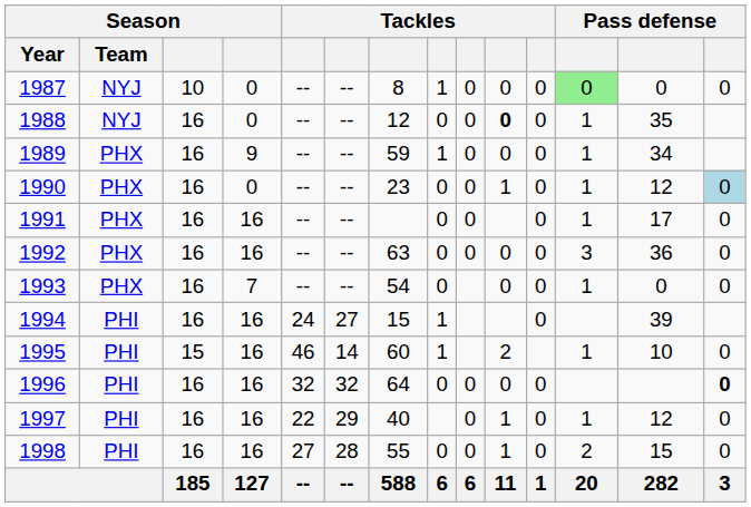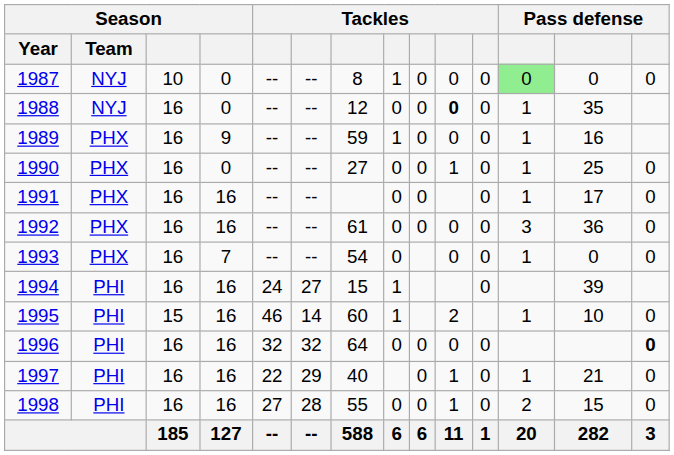 <table class= "wikitable sortable" float="left" border="1" style="text-align:center; width:45%;">
 <tr>
 <th colspan=4>Season</th>
 <th colspan=7>Tackles</th>
 <th colspan=3>Pass defense</th>
 </tr>
 <tr>
 <th>Year</th>
 <th>Team</th>
 <th></th>
 <th></th>
 <th></th>
 <th></th>
 <th></th>
 <th></th>
 <th></th>
 <th></th>
 <th></th>
 <th></th>
 <th></th>
 <th></th>
 </tr>
 <tr>
 <td><a href='#'>1987</a></td>
 <td><a href='#'>NYJ</a></td>
 <td>10</td>
 <td>0</td>
 <td>--</td>
 <td>--</td>
 <td>8</td>
 <td>1</td>
 <td>0</td>
 <td>0</td>
 <td>0</td>
 <td style="background: lightgreen;">0</td>
 <td>0</td>
 <td>0</td>
 </tr>
 <tr>
 <td><a href='#'>1988</a></td>
 <td><a href='#'>NYJ</a></td>
 <td>16</td>
 <td>0</td>
 <td>--</td>
 <td>--</td>
 <td>12</td>
 <td>0</td>
 <td>0</td>
 <td><strong>0</strong></td>
 <td>0</td>
 <td>1</td>
 <td>35</td>
 <td></td>
 </tr>
 <tr>
 <td><a href='#'>1989</a></td>
 <td><a href='#'>PHX</a></td>
 <td>16</td>
 <td>9</td>
 <td>--</td>
 <td>--</td>
 <td>59</td>
 <td>1</td>
 <td>0</td>
 <td>0</td>
 <td>0</td>
 <td>1</td>
-<td>34</td>
+<td>16</td>
 <td></td>
 </tr>
 <tr>
 <td><a href='#'>1990</a></td>
 <td><a href='#'>PHX</a></td>
 <td>16</td>
 <td>0</td>
 <td>--</td>
 <td>--</td>
-<td>23</td>
+<td>27</td>
 <td>0</td>
 <td>0</td>
 <td>1</td>
 <td>0</td>
 <td>1</td>
-<td>12</td>
-<td style="background: lightblue;">0</td>
+<td>25</td>
+<td>0</td>
 </tr>
 <tr>
 <td><a href='#'>1991</a></td>
 <td><a href='#'>PHX</a></td>
 <td>16</td>
 <td>16</td>
 <td>--</td>
 <td>--</td>
 <td></td>
 <td>0</td>
 <td>0</td>
 <td></td>
 <td>0</td>
 <td>1</td>
 <td>17</td>
 <td>0</td>
 </tr>
 <tr>
 <td><a href='#'>1992</a></td>
 <td><a href='#'>PHX</a></td>
 <td>16</td>
 <td>16</td>
 <td>--</td>
 <td>--</td>
-<td>63</td>
+<td>61</td>
 <td>0</td>
 <td>0</td>
 <td>0</td>
 <td>0</td>
 <td>3</td>
 <td>36</td>
 <td>0</td>
 </tr>
 <tr>
 <td><a href='#'>1993</a></td>
 <td><a href='#'>PHX</a></td>
 <td>16</td>
 <td>7</td>
 <td>--</td>
 <td>--</td>
 <td>54</td>
 <td>0</td>
 <td></td>
 <td>0</td>
 <td>0</td>
 <td>1</td>
 <td>0</td>
 <td>0</td>
 </tr>
 <tr>
 <td><a href='#'>1994</a></td>
 <td><a href='#'>PHI</a></td>
 <td>16</td>
 <td>16</td>
 <td>24</td>
 <td>27</td>
 <td>15</td>
 <td>1</td>
 <td></td>
 <td></td>
 <td>0</td>
 <td></td>
 <td>39</td>
 <td></td>
 </tr>
 <tr>
 <td><a href='#'>1995</a></td>
 <td><a href='#'>PHI</a></td>
 <td>15</td>
 <td>16</td>
 <td>46</td>
 <td>14</td>
 <td>60</td>
 <td>1</td>
 <td></td>
 <td>2</td>
 <td></td>
 <td>1</td>
 <td>10</td>
 <td>0</td>
 </tr>
 <tr>
 <td><a href='#'>1996</a></td>
 <td><a href='#'>PHI</a></td>
 <td>16</td>
 <td>16</td>
 <td>32</td>
 <td>32</td>
 <td>64</td>
 <td>0</td>
 <td>0</td>
 <td>0</td>
 <td>0</td>
 <td></td>
 <td></td>
 <td><strong>0</strong></td>
 </tr>
 <tr>
 <td><a href='#'>1997</a></td>
 <td><a href='#'>PHI</a></td>
 <td>16</td>
 <td>16</td>
 <td>22</td>
 <td>29</td>
 <td>40</td>
 <td></td>
 <td>0</td>
 <td>1</td>
 <td>0</td>
 <td>1</td>
-<td>12</td>
+<td>21</td>
 <td>0</td>
 </tr>
 <tr>
 <td><a href='#'>1998</a></td>
 <td><a href='#'>PHI</a></td>
 <td>16</td>
 <td>16</td>
 <td>27</td>
 <td>28</td>
 <td>55</td>
 <td>0</td>
 <td>0</td>
 <td>1</td>
 <td>0</td>
 <td>2</td>
 <td>15</td>
 <td>0</td>
 </tr>
 <tr class="sortbottom">
 <th colspan="2"></th>
 <th>185</th>
 <th>127</th>
 <th>--</th>
 <th>--</th>
 <th>588</th>
 <th>6</th>
 <th>6</th>
 <th>11</th>
 <th>1</th>
 <th>20</th>
 <th>282</th>
 <th>3</th>
 </tr>
 </table>
